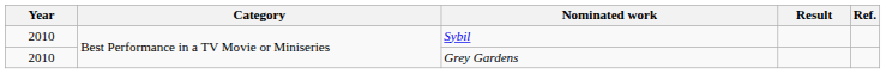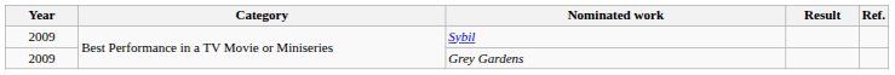 <table class=wikitable>
 <tr>
 <th scope="col" style="width:5em;">Year</th>
 <th scope="col" style="width:27em;">Category</th>
 <th scope="col" style="width:25em;">Nominated work</th>
 <th scope="col" style="width:5em;">Result</th>
 <th>Ref.</th>
 </tr>
 <tr>
-<td style="text-align:center;">2010</td>
+<td style="text-align:center;">2009</td>
 <td rowspan=2>Best Performance in a TV Movie or Miniseries</td>
 <td><em><a href='#'>Sybil</a></em></td>
 <td></td>
 <td align=center></td>
 </tr>
 <tr>
-<td align=center>2010</td>
+<td align=center>2009</td>
 <td><em>Grey Gardens</em></td>
 <td></td>
 <td align=center></td>
 </tr>
 </table>
